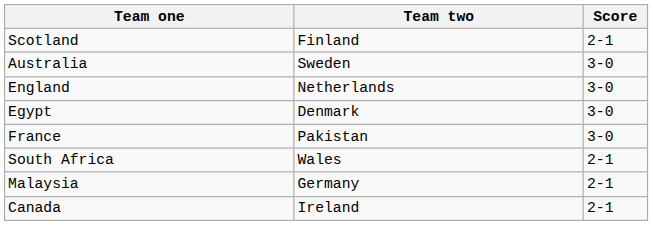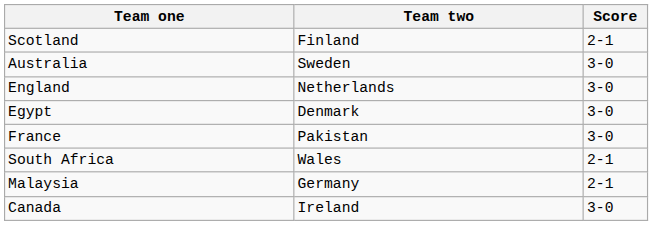 <table class="wikitable">
 <tr>
 <th width=250>Team one</th>
 <th width=250>Team two</th>
 <th width=50>Score</th>
 </tr>
 <tr>
 <td> Scotland</td>
 <td> Finland</td>
 <td>2-1</td>
 </tr>
 <tr>
 <td> Australia</td>
 <td> Sweden</td>
 <td>3-0</td>
 </tr>
 <tr>
 <td> England</td>
 <td> Netherlands</td>
 <td>3-0</td>
 </tr>
 <tr>
 <td> Egypt</td>
 <td> Denmark</td>
 <td>3-0</td>
 </tr>
 <tr>
 <td> France</td>
 <td> Pakistan</td>
 <td>3-0</td>
 </tr>
 <tr>
 <td> South Africa</td>
 <td> Wales</td>
 <td>2-1</td>
 </tr>
 <tr>
 <td> Malaysia</td>
 <td> Germany</td>
 <td>2-1</td>
 </tr>
 <tr>
 <td> Canada</td>
 <td> Ireland</td>
-<td>2-1</td>
+<td>3-0</td>
 </tr>
 </table>
